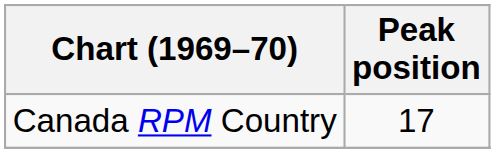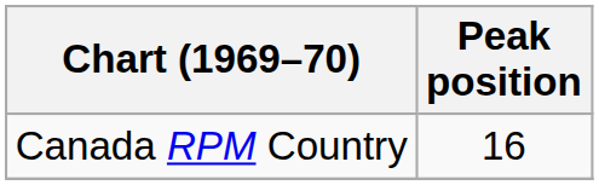 <table class="wikitable sortable">
 <tr>
 <th>Chart (1969–70)</th>
 <th>Peak<br>position</th>
 </tr>
 <tr>
 <td>Canada <em><a href='#'>RPM</a></em> Country</td>
-<td style="text-align:center;">17</td>
+<td style="text-align:center;">16</td>
 </tr>
 <tr>
 </tr>
 <tr>
 </tr>
 </table>
